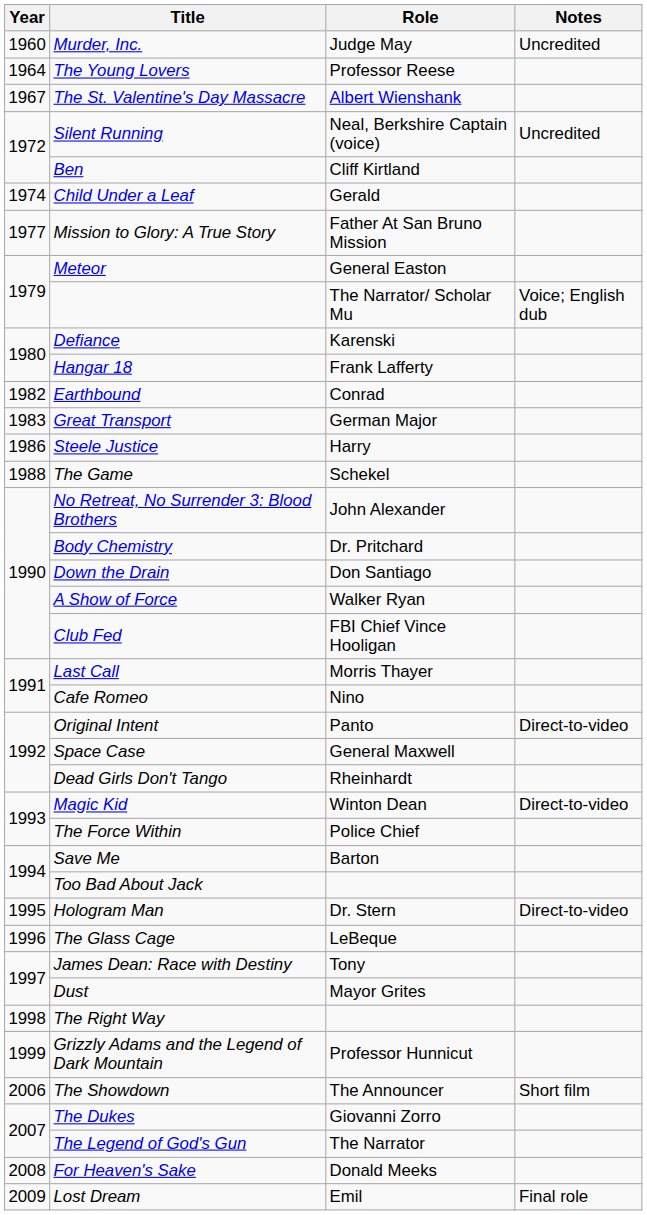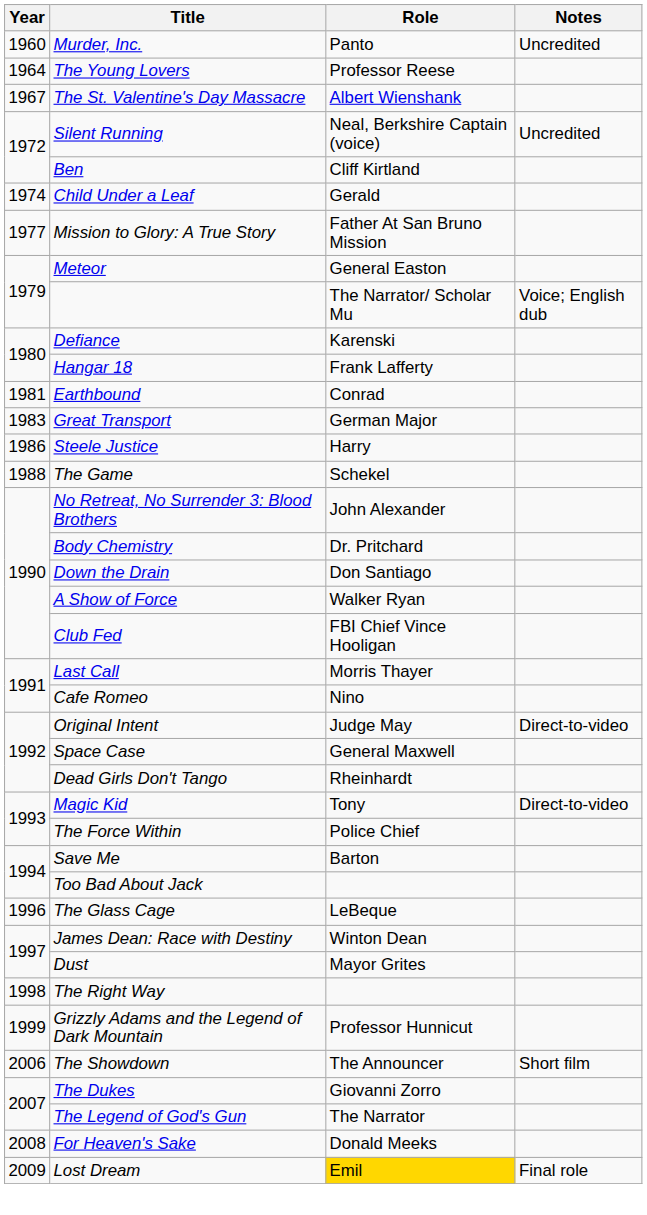 <table class="wikitable sortable">
 <tr>
 <th>Year</th>
 <th>Title</th>
 <th>Role</th>
 <th class="unsortable">Notes</th>
 </tr>
 <tr>
 <td>1960</td>
 <td><em><a href='#'>Murder, Inc.</a></em></td>
-<td>Judge May</td>
+<td>Panto</td>
 <td>Uncredited</td>
 </tr>
 <tr>
 <td>1964</td>
 <td><em><a href='#'>The Young Lovers</a></em></td>
 <td>Professor Reese</td>
 <td></td>
 </tr>
 <tr>
 <td>1967</td>
 <td><em><a href='#'>The St. Valentine's Day Massacre</a></em></td>
 <td><a href='#'>Albert Wienshank</a></td>
 <td></td>
 </tr>
 <tr>
 <td rowspan="2">1972</td>
 <td><em><a href='#'>Silent Running</a></em></td>
 <td>Neal, Berkshire Captain (voice)</td>
 <td>Uncredited</td>
 </tr>
 <tr>
 <td><em><a href='#'>Ben</a></em></td>
 <td>Cliff Kirtland</td>
 <td></td>
 </tr>
 <tr>
 <td>1974</td>
 <td><em><a href='#'>Child Under a Leaf</a></em></td>
 <td>Gerald</td>
 <td></td>
 </tr>
 <tr>
 <td>1977</td>
 <td><em>Mission to Glory: A True Story</em></td>
 <td>Father At San Bruno Mission</td>
 <td></td>
 </tr>
 <tr>
 <td rowspan="2">1979</td>
 <td><em><a href='#'>Meteor</a></em></td>
 <td>General Easton</td>
 <td></td>
 </tr>
 <tr>
 <td><em></em></td>
 <td>The Narrator/ Scholar Mu</td>
 <td>Voice; English dub</td>
 </tr>
 <tr>
 <td rowspan="2">1980</td>
 <td><em><a href='#'>Defiance</a></em></td>
 <td>Karenski</td>
 <td></td>
 </tr>
 <tr>
 <td><em><a href='#'>Hangar 18</a></em></td>
 <td>Frank Lafferty</td>
 <td></td>
 </tr>
 <tr>
-<td>1982</td>
+<td>1981</td>
 <td><em><a href='#'>Earthbound</a></em></td>
 <td>Conrad</td>
 <td></td>
 </tr>
 <tr>
 <td>1983</td>
 <td><em><a href='#'>Great Transport</a></em></td>
 <td>German Major</td>
 <td></td>
 </tr>
 <tr>
 <td>1986</td>
 <td><em><a href='#'>Steele Justice</a></em></td>
 <td>Harry</td>
 <td></td>
 </tr>
 <tr>
 <td>1988</td>
 <td><em>The Game</em></td>
 <td>Schekel</td>
 <td></td>
 </tr>
 <tr>
 <td rowspan="5">1990</td>
 <td><em><a href='#'>No Retreat, No Surrender 3: Blood Brothers</a></em></td>
 <td>John Alexander</td>
 <td></td>
 </tr>
 <tr>
 <td><em><a href='#'>Body Chemistry</a></em></td>
 <td>Dr. Pritchard</td>
 <td></td>
 </tr>
 <tr>
 <td><em><a href='#'>Down the Drain</a></em></td>
 <td>Don Santiago</td>
 <td></td>
 </tr>
 <tr>
 <td><em><a href='#'>A Show of Force</a></em></td>
 <td>Walker Ryan</td>
 <td></td>
 </tr>
 <tr>
 <td><em><a href='#'>Club Fed</a></em></td>
 <td>FBI Chief Vince Hooligan</td>
 <td></td>
 </tr>
 <tr>
 <td rowspan="2">1991</td>
 <td><em><a href='#'>Last Call</a></em></td>
 <td>Morris Thayer</td>
 <td></td>
 </tr>
 <tr>
 <td><em>Cafe Romeo</em></td>
 <td>Nino</td>
 <td></td>
 </tr>
 <tr>
 <td rowspan="3">1992</td>
 <td><em>Original Intent</em></td>
-<td>Panto</td>
+<td>Judge May</td>
 <td>Direct-to-video</td>
 </tr>
 <tr>
 <td><em>Space Case</em></td>
 <td>General Maxwell</td>
 <td></td>
 </tr>
 <tr>
 <td><em>Dead Girls Don't Tango</em></td>
 <td>Rheinhardt</td>
 <td></td>
 </tr>
 <tr>
 <td rowspan="2">1993</td>
 <td><em><a href='#'>Magic Kid</a></em></td>
-<td>Winton Dean</td>
+<td>Tony</td>
 <td>Direct-to-video</td>
 </tr>
 <tr>
 <td><em>The Force Within</em></td>
 <td>Police Chief</td>
 <td></td>
 </tr>
 <tr>
 <td rowspan="2">1994</td>
 <td><em>Save Me</em></td>
 <td>Barton</td>
 <td></td>
 </tr>
 <tr>
 <td><em>Too Bad About Jack</em></td>
 <td></td>
 <td></td>
 </tr>
 <tr>
-<td>1995</td>
-<td><em>Hologram Man</em></td>
-<td>Dr. Stern</td>
-<td>Direct-to-video</td>
-</tr>
-<tr>
 <td>1996</td>
 <td><em>The Glass Cage</em></td>
 <td>LeBeque</td>
 <td></td>
 </tr>
 <tr>
 <td rowspan="2">1997</td>
 <td><em>James Dean: Race with Destiny</em></td>
-<td>Tony</td>
+<td>Winton Dean</td>
 <td></td>
 </tr>
 <tr>
 <td><em>Dust</em></td>
 <td>Mayor Grites</td>
 <td></td>
 </tr>
 <tr>
 <td>1998</td>
 <td><em>The Right Way</em></td>
 <td></td>
 <td></td>
 </tr>
 <tr>
 <td>1999</td>
 <td><em>Grizzly Adams and the Legend of Dark Mountain</em></td>
 <td>Professor Hunnicut</td>
 <td></td>
 </tr>
 <tr>
 <td>2006</td>
 <td><em>The Showdown</em></td>
 <td>The Announcer</td>
 <td>Short film</td>
 </tr>
 <tr>
 <td rowspan="2">2007</td>
 <td><em><a href='#'>The Dukes</a></em></td>
 <td>Giovanni Zorro</td>
 <td></td>
 </tr>
 <tr>
 <td><em><a href='#'>The Legend of God's Gun</a></em></td>
 <td>The Narrator</td>
 <td></td>
 </tr>
 <tr>
 <td>2008</td>
 <td><em><a href='#'>For Heaven's Sake</a></em></td>
 <td>Donald Meeks</td>
 <td></td>
 </tr>
 <tr>
 <td>2009</td>
 <td><em>Lost Dream</em></td>
-<td>Emil</td>
+<td style="background: gold;">Emil</td>
 <td>Final role</td>
 </tr>
 </table>
